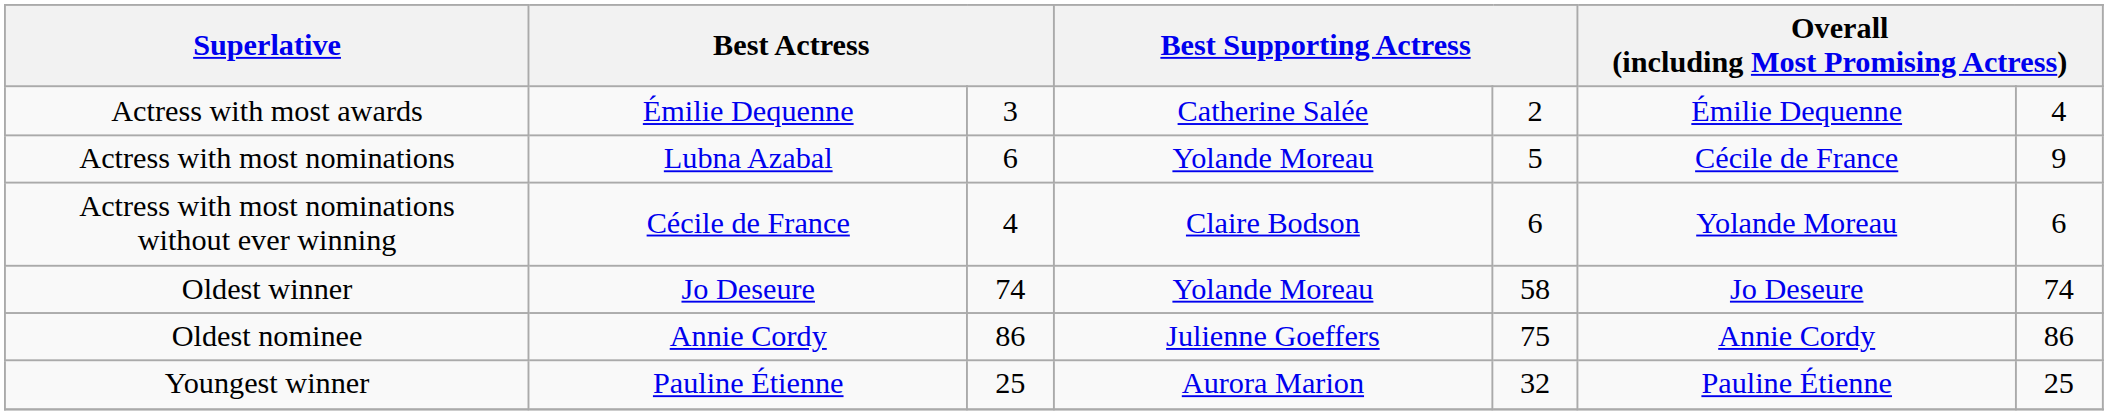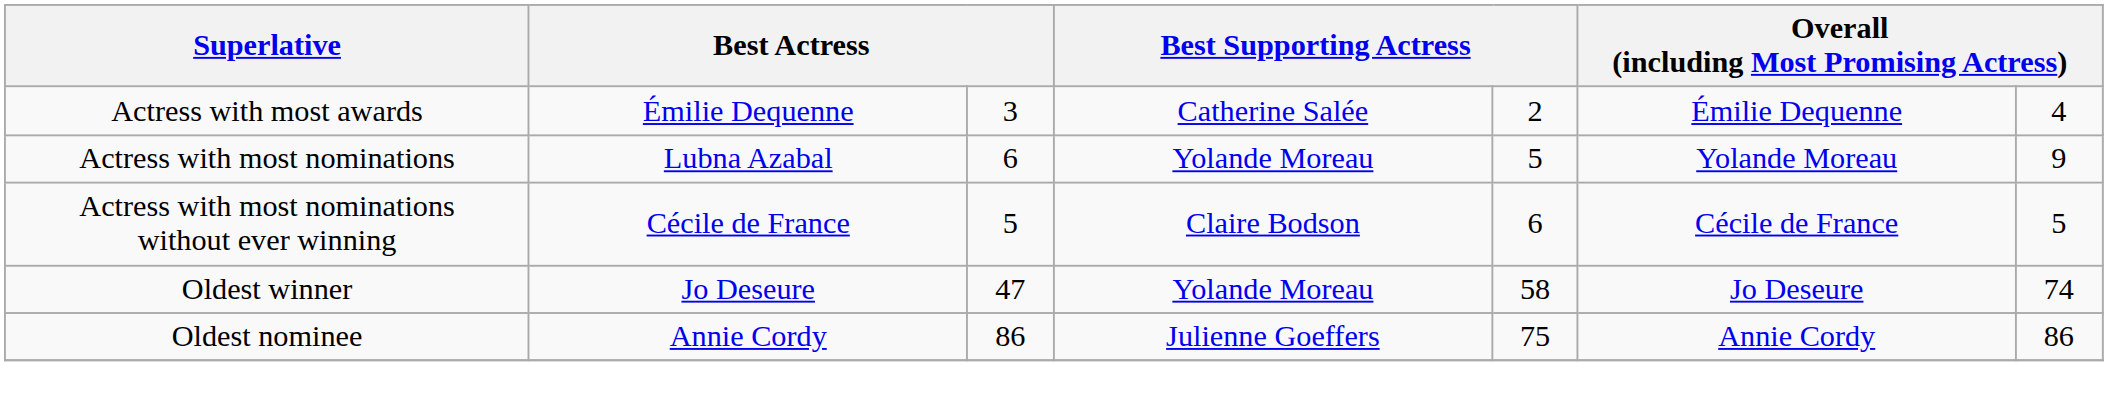 <table class="wikitable" style="text-align: center">
 <tr>
 <th style="width:270px;"><strong><a href='#'>Superlative</a></strong></th>
 <th colspan="2" style="width:270px;"><strong>Best Actress</strong></th>
 <th colspan="2" style="width:270px;"><strong><a href='#'>Best Supporting Actress</a></strong></th>
 <th colspan="2" style="width:270px;"><strong>Overall<br>(including <a href='#'>Most Promising Actress</a>)</strong></th>
 </tr>
 <tr>
 <td>Actress with most awards</td>
 <td><a href='#'>Émilie Dequenne</a></td>
 <td>3</td>
 <td><a href='#'>Catherine Salée</a></td>
 <td>2</td>
 <td><a href='#'>Émilie Dequenne</a></td>
 <td>4</td>
 </tr>
 <tr>
 <td>Actress with most nominations</td>
 <td><a href='#'>Lubna Azabal</a></td>
 <td>6</td>
 <td><a href='#'>Yolande Moreau</a></td>
 <td>5</td>
-<td><a href='#'>Cécile de France</a></td>
+<td><a href='#'>Yolande Moreau</a></td>
 <td>9</td>
 </tr>
 <tr>
 <td>Actress with most nominations<br>without ever winning</td>
 <td><a href='#'>Cécile de France</a></td>
-<td>4</td>
+<td>5</td>
 <td><a href='#'>Claire Bodson</a></td>
 <td>6</td>
-<td><a href='#'>Yolande Moreau</a></td>
-<td>6</td>
+<td><a href='#'>Cécile de France</a></td>
+<td>5</td>
 </tr>
 <tr>
 <td>Oldest winner</td>
 <td><a href='#'>Jo Deseure</a></td>
-<td>74</td>
+<td>47</td>
 <td><a href='#'>Yolande Moreau</a></td>
 <td>58</td>
 <td><a href='#'>Jo Deseure</a></td>
 <td>74</td>
 </tr>
 <tr>
 <td>Oldest nominee</td>
 <td><a href='#'>Annie Cordy</a></td>
 <td>86</td>
 <td><a href='#'>Julienne Goeffers</a></td>
 <td>75</td>
 <td><a href='#'>Annie Cordy</a></td>
 <td>86</td>
 </tr>
 <tr>
-<td>Youngest winner</td>
-<td><a href='#'>Pauline Étienne</a></td>
-<td>25</td>
-<td><a href='#'>Aurora Marion</a></td>
-<td>32</td>
-<td><a href='#'>Pauline Étienne</a></td>
-<td>25</td>
-</tr>
-<tr>
 </tr>
 </table>
